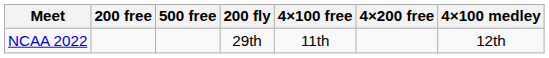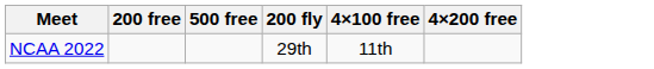 <table class="sortable wikitable">
 <tr>
 <th>Meet</th>
 <th class="unsortable">200 free</th>
 <th class="unsortable">500 free</th>
 <th class="unsortable">200 fly</th>
 <th class="unsortable">4×100 free</th>
 <th class="unsortable">4×200 free</th>
-<th class="unsortable">4×100 medley</th>
 </tr>
 <tr>
 <td><a href='#'>NCAA 2022</a></td>
 <td align="center"></td>
 <td align="center"></td>
 <td align="center">29th</td>
 <td align="center">11th</td>
 <td align="center"></td>
-<td align="center">12th</td>
 </tr>
 </table>
